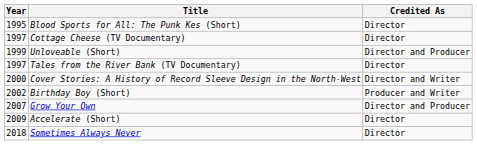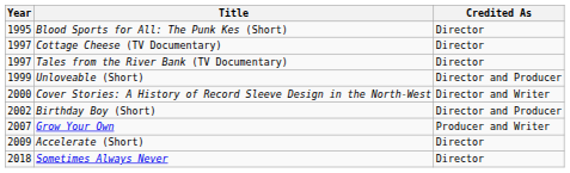 <table class="wikitable">
 <tr>
 <th>Year</th>
 <th>Title</th>
 <th>Credited As</th>
 </tr>
 <tr>
 <td>1995</td>
 <td><em>Blood Sports for All: The Punk Kes</em> (Short)</td>
 <td>Director</td>
 </tr>
 <tr>
 <td>1997</td>
 <td><em>Cottage Cheese</em> (TV Documentary)</td>
 <td>Director</td>
 </tr>
 <tr>
+<td>1997</td>
+<td><em>Tales from the River Bank</em> (TV Documentary)</td>
+<td>Director</td>
+</tr>
+<tr>
 <td>1999</td>
 <td><em>Unloveable</em> (Short)</td>
 <td>Director and Producer</td>
-</tr>
-<tr>
-<td>1997</td>
-<td><em>Tales from the River Bank</em> (TV Documentary)</td>
-<td>Director</td>
 </tr>
 <tr>
 <td>2000</td>
 <td><em>Cover Stories: A History of Record Sleeve Design in the North-West</em></td>
 <td>Director and Writer</td>
 </tr>
 <tr>
 <td>2002</td>
 <td><em>Birthday Boy</em> (Short)</td>
-<td>Producer and Writer</td>
+<td>Director and Producer</td>
 </tr>
 <tr>
 <td>2007</td>
 <td><em><a href='#'>Grow Your Own</a></em></td>
-<td>Director and Producer</td>
+<td>Producer and Writer</td>
 </tr>
 <tr>
 <td>2009</td>
 <td><em>Accelerate</em> (Short)</td>
 <td>Director</td>
 </tr>
 <tr>
 <td>2018</td>
 <td><em><a href='#'>Sometimes Always Never</a></em></td>
 <td>Director</td>
 </tr>
 </table>
